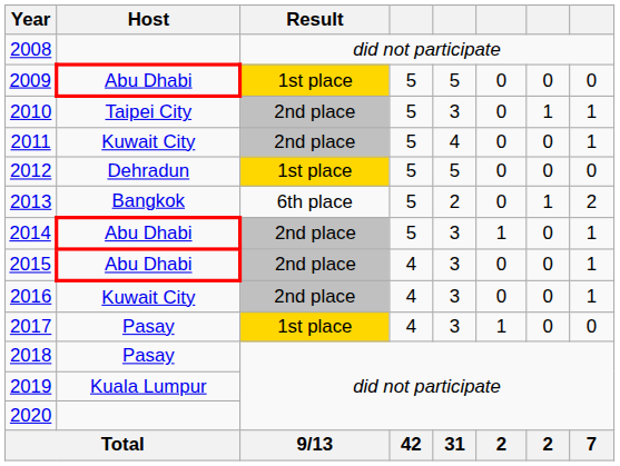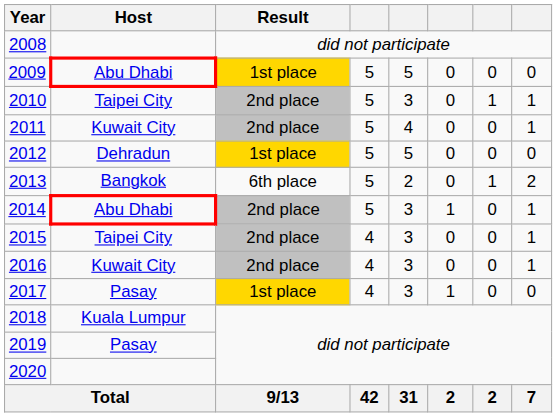 <table class="wikitable" style="text-align:center">
 <tr>
 <th width=30>Year</th>
 <th width=150>Host</th>
 <th width=120>Result</th>
 <th width=30></th>
 <th width=30></th>
 <th width=35></th>
 <th width=30></th>
 <th width=30></th>
 </tr>
 <tr>
 <td><a href='#'>2008</a></td>
 <td></td>
 <td colspan=6><em>did not participate</em></td>
 </tr>
 <tr>
 <td><a href='#'>2009</a></td>
 <td style="border: 3px solid red"> <a href='#'>Abu Dhabi</a></td>
 <td bgcolor="gold"> 1st place</td>
 <td>5</td>
 <td>5</td>
 <td>0</td>
 <td>0</td>
 <td>0</td>
 </tr>
 <tr>
 <td><a href='#'>2010</a></td>
 <td> <a href='#'>Taipei City</a></td>
 <td bgcolor="silver"> 2nd place</td>
 <td>5</td>
 <td>3</td>
 <td>0</td>
 <td>1</td>
 <td>1</td>
 </tr>
 <tr>
 <td><a href='#'>2011</a></td>
 <td> <a href='#'>Kuwait City</a></td>
 <td bgcolor="silver"> 2nd place</td>
 <td>5</td>
 <td>4</td>
 <td>0</td>
 <td>0</td>
 <td>1</td>
 </tr>
 <tr>
 <td><a href='#'>2012</a></td>
 <td> <a href='#'>Dehradun</a></td>
 <td bgcolor="gold"> 1st place</td>
 <td>5</td>
 <td>5</td>
 <td>0</td>
 <td>0</td>
 <td>0</td>
 </tr>
 <tr>
 <td><a href='#'>2013</a></td>
 <td> <a href='#'>Bangkok</a></td>
 <td>6th place</td>
 <td>5</td>
 <td>2</td>
 <td>0</td>
 <td>1</td>
 <td>2</td>
 </tr>
 <tr>
 <td><a href='#'>2014</a></td>
 <td style="border: 3px solid red"> <a href='#'>Abu Dhabi</a></td>
 <td bgcolor="silver"> 2nd place</td>
 <td>5</td>
 <td>3</td>
 <td>1</td>
 <td>0</td>
 <td>1</td>
 </tr>
 <tr>
 <td><a href='#'>2015</a></td>
-<td style="border: 3px solid red"> <a href='#'>Abu Dhabi</a></td>
+<td> <a href='#'>Taipei City</a></td>
 <td bgcolor="silver"> 2nd place</td>
 <td>4</td>
 <td>3</td>
 <td>0</td>
 <td>0</td>
 <td>1</td>
 </tr>
 <tr>
 <td><a href='#'>2016</a></td>
 <td> <a href='#'>Kuwait City</a></td>
 <td bgcolor="silver"> 2nd place</td>
 <td>4</td>
 <td>3</td>
 <td>0</td>
 <td>0</td>
 <td>1</td>
 </tr>
 <tr>
 <td><a href='#'>2017</a></td>
 <td> <a href='#'>Pasay</a></td>
 <td bgcolor="gold"> 1st place</td>
 <td>4</td>
 <td>3</td>
 <td>1</td>
 <td>0</td>
 <td>0</td>
 </tr>
 <tr>
 <td><a href='#'>2018</a></td>
-<td> <a href='#'>Pasay</a></td>
+<td> <a href='#'>Kuala Lumpur</a></td>
 <td rowspan=3 colspan=6><em>did not participate</em></td>
 </tr>
 <tr>
 <td><a href='#'>2019</a></td>
-<td> <a href='#'>Kuala Lumpur</a></td>
+<td> <a href='#'>Pasay</a></td>
 </tr>
 <tr>
 <td><a href='#'>2020</a></td>
 <td></td>
 </tr>
 <tr>
 <th colspan=2>Total</th>
 <th>9/13</th>
 <th>42</th>
 <th>31</th>
 <th>2</th>
 <th>2</th>
 <th>7</th>
 </tr>
 </table>
